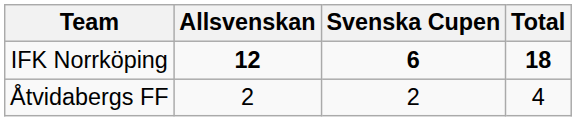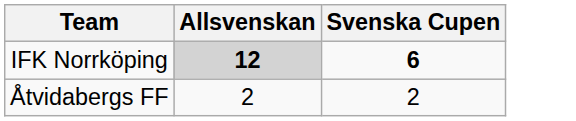 <table class="wikitable" style="text-align:center;">
 <tr>
 <th>Team</th>
 <th>Allsvenskan</th>
 <th>Svenska Cupen</th>
-<th>Total</th>
 </tr>
 <tr>
 <td>IFK Norrköping</td>
-<td><strong>12</strong></td>
+<td style="background: lightgrey;"><strong>12</strong></td>
 <td><strong>6</strong></td>
-<td><strong>18</strong></td>
 </tr>
 <tr>
 <td>Åtvidabergs FF</td>
 <td>2</td>
 <td>2</td>
-<td>4</td>
 </tr>
 </table>
